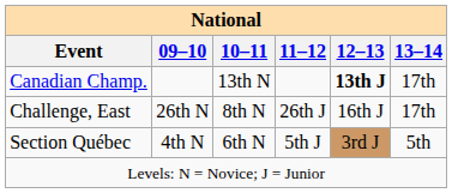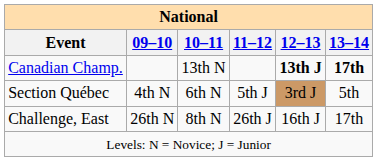 <table class="wikitable" style="text-align:center">
 <tr>
 <th style="background-color: #ffdead; " colspan=6 align=center>National</th>
 </tr>
 <tr>
 <th>Event</th>
 <th><a href='#'>09–10</a></th>
 <th><a href='#'>10–11</a></th>
 <th><a href='#'>11–12</a></th>
 <th><a href='#'>12–13</a></th>
 <th><a href='#'>13–14</a></th>
 </tr>
 <tr>
 <td align=left><a href='#'>Canadian Champ.</a></td>
 <td></td>
 <td>13th N</td>
 <td></td>
 <td><strong>13th J</strong></td>
-<td>17th</td>
+<td><strong>17th</strong></td>
+</tr>
+<tr>
+<td align=left>Section Québec</td>
+<td>4th N</td>
+<td>6th N</td>
+<td>5th J</td>
+<td bgcolor=cc9966>3rd J</td>
+<td>5th</td>
 </tr>
 <tr>
 <td align=left>Challenge, East</td>
 <td>26th N</td>
 <td>8th N</td>
 <td>26th J</td>
 <td>16th J</td>
 <td>17th</td>
 </tr>
 <tr>
-<td align=left>Section Québec</td>
-<td>4th N</td>
-<td>6th N</td>
-<td>5th J</td>
-<td bgcolor=cc9966>3rd J</td>
-<td>5th</td>
-</tr>
-<tr>
 <td colspan=6 align=center><small> Levels: N = Novice; J = Junior </small></td>
 </tr>
 </table>
